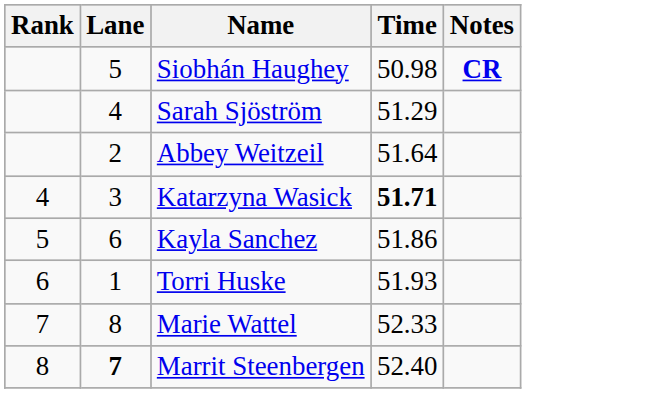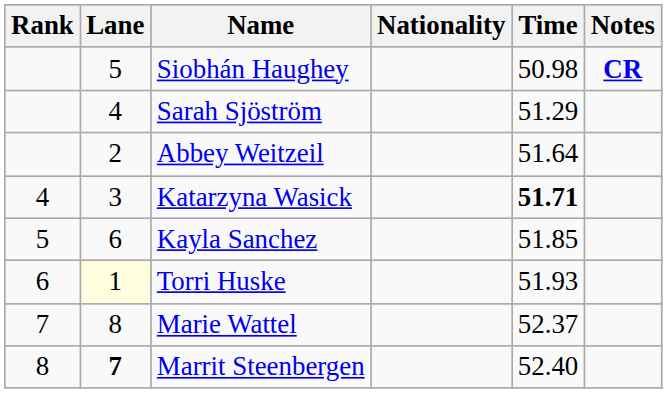 <table class="wikitable sortable" style="text-align:center">
 <tr>
 <th>Rank</th>
 <th>Lane</th>
 <th>Name</th>
+<th>Nationality</th>
 <th>Time</th>
 <th>Notes</th>
 </tr>
 <tr>
 <td></td>
 <td>5</td>
 <td align=left><a href='#'>Siobhán Haughey</a></td>
+<td align=left></td>
 <td>50.98</td>
 <td><strong><a href='#'>CR</a></strong></td>
 </tr>
 <tr>
 <td></td>
 <td>4</td>
 <td align=left><a href='#'>Sarah Sjöström</a></td>
+<td align=left></td>
 <td>51.29</td>
 <td></td>
 </tr>
 <tr>
 <td></td>
 <td>2</td>
 <td align=left><a href='#'>Abbey Weitzeil</a></td>
+<td align=left></td>
 <td>51.64</td>
 <td></td>
 </tr>
 <tr>
 <td>4</td>
 <td>3</td>
 <td align=left><a href='#'>Katarzyna Wasick</a></td>
+<td align=left></td>
 <td><strong>51.71</strong></td>
 <td></td>
 </tr>
 <tr>
 <td>5</td>
 <td>6</td>
 <td align=left><a href='#'>Kayla Sanchez</a></td>
-<td>51.86</td>
+<td align=left></td>
+<td>51.85</td>
 <td></td>
 </tr>
 <tr>
 <td>6</td>
-<td>1</td>
+<td style="background: lightyellow;">1</td>
 <td align=left><a href='#'>Torri Huske</a></td>
+<td align=left></td>
 <td>51.93</td>
 <td></td>
 </tr>
 <tr>
 <td>7</td>
 <td>8</td>
 <td align=left><a href='#'>Marie Wattel</a></td>
-<td>52.33</td>
+<td align=left></td>
+<td>52.37</td>
 <td></td>
 </tr>
 <tr>
 <td>8</td>
 <td><strong>7</strong></td>
 <td align=left><a href='#'>Marrit Steenbergen</a></td>
+<td align=left></td>
 <td>52.40</td>
 <td></td>
 </tr>
 </table>
